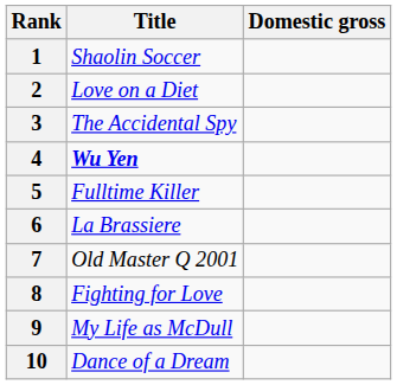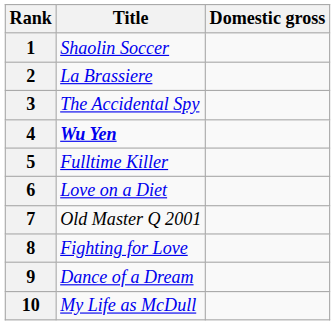 <table class="wikitable sortable" style="margin:auto; margin:auto;">
 <tr>
 <th>Rank</th>
 <th>Title</th>
 <th>Domestic gross</th>
 </tr>
 <tr>
 <th style="text-align:center;">1</th>
 <td><em><a href='#'>Shaolin Soccer</a></em></td>
 <td></td>
 </tr>
 <tr>
 <th style="text-align:center;">2</th>
-<td><em><a href='#'>Love on a Diet</a></em></td>
+<td><em><a href='#'>La Brassiere</a></em></td>
 <td></td>
 </tr>
 <tr>
 <th style="text-align:center;">3</th>
 <td><em><a href='#'>The Accidental Spy</a></em></td>
 <td></td>
 </tr>
 <tr>
 <th style="text-align:center;">4</th>
 <td><strong><em><a href='#'>Wu Yen</a></em></strong></td>
 <td></td>
 </tr>
 <tr>
 <th style="text-align:center;">5</th>
 <td><em><a href='#'>Fulltime Killer</a></em></td>
 <td></td>
 </tr>
 <tr>
 <th style="text-align:center;">6</th>
-<td><em><a href='#'>La Brassiere</a></em></td>
+<td><em><a href='#'>Love on a Diet</a></em></td>
 <td></td>
 </tr>
 <tr>
 <th style="text-align:center;">7</th>
 <td><em>Old Master Q 2001</em></td>
 <td></td>
 </tr>
 <tr>
 <th style="text-align:center;">8</th>
 <td><em><a href='#'>Fighting for Love</a></em></td>
 <td></td>
 </tr>
 <tr>
 <th style="text-align:center;">9</th>
-<td><em><a href='#'>My Life as McDull</a></em></td>
+<td><em><a href='#'>Dance of a Dream</a></em></td>
 <td></td>
 </tr>
 <tr>
 <th style="text-align:center;">10</th>
-<td><em><a href='#'>Dance of a Dream</a></em></td>
+<td><em><a href='#'>My Life as McDull</a></em></td>
 <td></td>
 </tr>
 </table>
